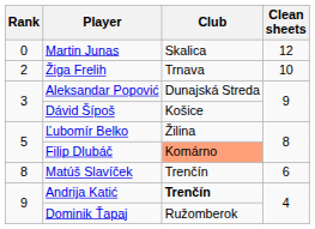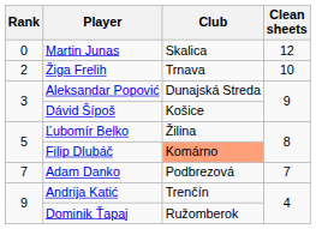 <table class="wikitable" style="text-align:center">
 <tr>
 <th>Rank</th>
 <th>Player</th>
 <th>Club</th>
 <th>Clean<br>sheets</th>
 </tr>
 <tr>
 <td>0</td>
 <td align="left"> <a href='#'>Martin Junas</a></td>
 <td align="left">Skalica</td>
 <td>12</td>
 </tr>
 <tr>
 <td>2</td>
 <td align="left"> <a href='#'>Žiga Frelih</a></td>
 <td align="left">Trnava</td>
 <td>10</td>
 </tr>
 <tr>
 <td rowspan=2>3</td>
 <td align="left"> <a href='#'>Aleksandar Popović</a></td>
 <td align="left">Dunajská Streda</td>
 <td rowspan=2>9</td>
 </tr>
 <tr>
 <td align="left"> <a href='#'>Dávid Šípoš</a></td>
 <td align="left">Košice</td>
 </tr>
 <tr>
 <td rowspan=2>5</td>
 <td align="left"> <a href='#'>Ľubomír Belko</a></td>
 <td align="left">Žilina</td>
 <td rowspan=2>8</td>
 </tr>
 <tr>
 <td align="left"> <a href='#'>Filip Dlubáč</a></td>
 <td align="left" style="background: lightsalmon;">Komárno</td>
 </tr>
 <tr>
-<td>8</td>
-<td align="left"> <a href='#'>Matúš Slavíček</a></td>
-<td align="left">Trenčín</td>
-<td>6</td>
+<td>7</td>
+<td align="left"> <a href='#'>Adam Danko</a></td>
+<td align="left">Podbrezová</td>
+<td>7</td>
 </tr>
 <tr>
 <td rowspan=2>9</td>
 <td align="left"> <a href='#'>Andrija Katić</a></td>
-<td align="left"><strong>Trenčín</strong></td>
+<td align="left">Trenčín</td>
 <td rowspan=2>4</td>
 </tr>
 <tr>
 <td align="left"> <a href='#'>Dominik Ťapaj</a></td>
 <td align="left">Ružomberok</td>
 </tr>
 </table>
